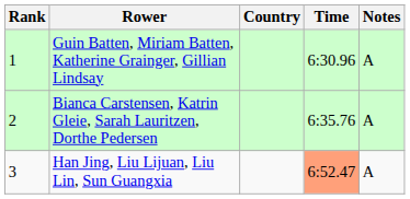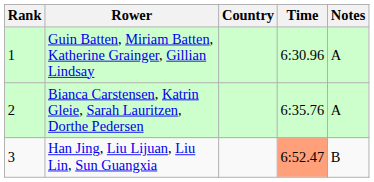 <table class="wikitable sortable" width=65%>
 <tr>
 <th>Rank</th>
 <th>Rower</th>
 <th>Country</th>
 <th>Time</th>
 <th>Notes</th>
 </tr>
 <tr bgcolor=ccffcc>
 <td>1</td>
 <td><a href='#'>Guin Batten</a>, <a href='#'>Miriam Batten</a>, <a href='#'>Katherine Grainger</a>, <a href='#'>Gillian Lindsay</a></td>
 <td></td>
 <td>6:30.96</td>
 <td>A</td>
 </tr>
 <tr bgcolor=ccffcc>
 <td>2</td>
 <td><a href='#'>Bianca Carstensen</a>, <a href='#'>Katrin Gleie</a>, <a href='#'>Sarah Lauritzen</a>, <a href='#'>Dorthe Pedersen</a></td>
 <td></td>
 <td>6:35.76</td>
 <td>A</td>
 </tr>
 <tr>
 <td>3</td>
 <td><a href='#'>Han Jing</a>, <a href='#'>Liu Lijuan</a>, <a href='#'>Liu Lin</a>, <a href='#'>Sun Guangxia</a></td>
 <td></td>
 <td style="background: lightsalmon;">6:52.47</td>
-<td>A</td>
+<td>B</td>
 </tr>
 </table>
